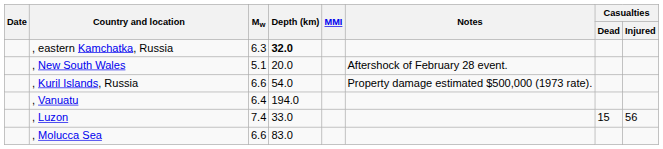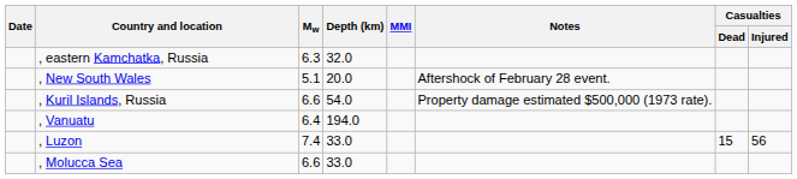 <table class="wikitable sortable sort-under" style="border:1px black; margin-left:1em;">
 <tr>
 <th rowspan="2"><small>Date</small></th>
 <th rowspan="2" style="width: 310px"><small>Country and location</small></th>
 <th rowspan="2"><small>M<sub>w</sub></small></th>
 <th rowspan="2"><small>Depth (km)</small></th>
 <th rowspan="2"><small><a href='#'>MMI</a></small></th>
 <th rowspan="2" class="unsortable"><small>Notes</small></th>
 <th colspan="2"><small>Casualties</small></th>
 </tr>
 <tr>
 <th><small>Dead</small></th>
 <th><small>Injured</small></th>
 </tr>
 <tr>
 <td></td>
 <td>, eastern <a href='#'>Kamchatka</a>, Russia</td>
 <td>6.3</td>
-<td><strong>32.0</strong></td>
+<td>32.0</td>
 <td></td>
 <td></td>
 <td></td>
 <td></td>
 </tr>
 <tr>
 <td></td>
 <td>, <a href='#'>New South Wales</a></td>
 <td>5.1</td>
 <td>20.0</td>
 <td></td>
 <td>Aftershock of February 28 event.</td>
 <td></td>
 <td></td>
 </tr>
 <tr>
 <td></td>
 <td>, <a href='#'>Kuril Islands</a>, Russia</td>
 <td>6.6</td>
 <td>54.0</td>
 <td></td>
 <td>Property damage estimated $500,000 (1973 rate).</td>
 <td></td>
 <td></td>
 </tr>
 <tr>
 <td></td>
 <td>, <a href='#'>Vanuatu</a></td>
 <td>6.4</td>
 <td>194.0</td>
 <td></td>
 <td></td>
 <td></td>
 <td></td>
 </tr>
 <tr>
 <td></td>
 <td>, <a href='#'>Luzon</a></td>
 <td>7.4</td>
 <td>33.0</td>
 <td></td>
 <td></td>
 <td>15</td>
 <td>56</td>
 </tr>
 <tr>
 <td></td>
 <td>, <a href='#'>Molucca Sea</a></td>
 <td>6.6</td>
-<td>83.0</td>
+<td>33.0</td>
 <td></td>
 <td></td>
 <td></td>
 <td></td>
 </tr>
 </table>
